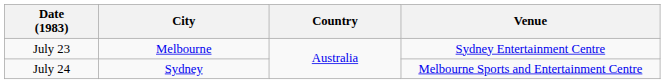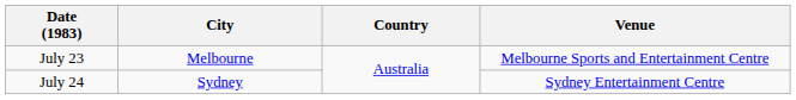 <table class="wikitable sortable plainrowheaders" style="text-align:center;">
 <tr>
 <th scope="col" style="width:7em;">Date<br>(1983)</th>
 <th scope="col" style="width:13em;">City</th>
 <th scope="col" style="width:10em;">Country</th>
 <th scope="col" style="width:20em;">Venue</th>
 </tr>
 <tr>
 <td>July 23</td>
 <td><a href='#'>Melbourne</a></td>
 <td rowspan="2"><a href='#'>Australia</a></td>
-<td><a href='#'>Sydney Entertainment Centre</a></td>
+<td><a href='#'>Melbourne Sports and Entertainment Centre</a></td>
 </tr>
 <tr>
 <td>July 24</td>
 <td><a href='#'>Sydney</a></td>
-<td><a href='#'>Melbourne Sports and Entertainment Centre</a></td>
+<td><a href='#'>Sydney Entertainment Centre</a></td>
 </tr>
 </table>
